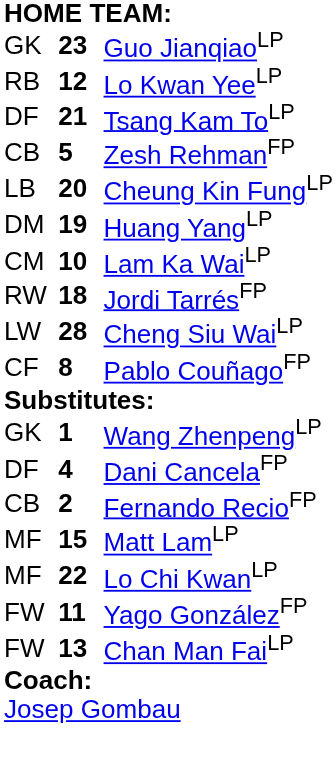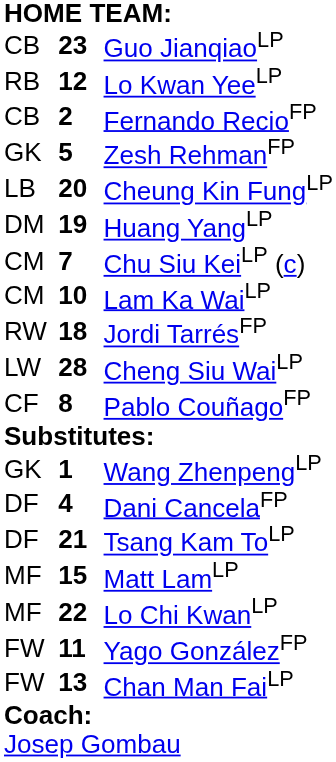 <table style="font-size: 90%" cellspacing="0" cellpadding="0">
 <tr>
 <td colspan="4"><strong>HOME TEAM:</strong></td>
 </tr>
 <tr>
 <th width="30"></th>
 <th width="25"></th>
 </tr>
 <tr>
-<td>GK</td>
+<td>CB</td>
 <td><strong>23</strong></td>
 <td> <a href='#'>Guo Jianqiao</a><sup>LP</sup></td>
 <td></td>
 <td></td>
 </tr>
 <tr>
 <td>RB</td>
 <td><strong>12</strong></td>
 <td> <a href='#'>Lo Kwan Yee</a><sup>LP</sup></td>
 <td></td>
 <td></td>
 </tr>
 <tr>
-<td>DF</td>
-<td><strong>21</strong></td>
-<td> <a href='#'>Tsang Kam To</a><sup>LP</sup></td>
+<td>CB</td>
+<td><strong>2</strong></td>
+<td> <a href='#'>Fernando Recio</a><sup>FP</sup></td>
 <td></td>
 <td></td>
 </tr>
 <tr>
-<td>CB</td>
+<td>GK</td>
 <td><strong>5</strong></td>
 <td> <a href='#'>Zesh Rehman</a><sup>FP</sup></td>
 <td></td>
 <td></td>
 </tr>
 <tr>
 <td>LB</td>
 <td><strong>20</strong></td>
 <td> <a href='#'>Cheung Kin Fung</a><sup>LP</sup></td>
 <td></td>
 <td></td>
 </tr>
 <tr>
 <td>DM</td>
 <td><strong>19</strong></td>
 <td> <a href='#'>Huang Yang</a><sup>LP</sup></td>
+<td></td>
+<td></td>
+</tr>
+<tr>
+<td>CM</td>
+<td><strong>7</strong></td>
+<td> <a href='#'>Chu Siu Kei</a><sup>LP</sup> (<a href='#'>c</a>)</td>
 <td></td>
 <td></td>
 </tr>
 <tr>
 <td>CM</td>
 <td><strong>10</strong></td>
 <td> <a href='#'>Lam Ka Wai</a><sup>LP</sup></td>
 <td></td>
 <td></td>
 </tr>
 <tr>
 <td>RW</td>
 <td><strong>18</strong></td>
 <td> <a href='#'>Jordi Tarrés</a><sup>FP</sup></td>
 <td></td>
 <td></td>
 </tr>
 <tr>
 <td>LW</td>
 <td><strong>28</strong></td>
 <td> <a href='#'>Cheng Siu Wai</a><sup>LP</sup></td>
 <td></td>
 <td></td>
 </tr>
 <tr>
 <td>CF</td>
 <td><strong>8</strong></td>
 <td> <a href='#'>Pablo Couñago</a><sup>FP</sup></td>
 <td></td>
 <td></td>
 </tr>
 <tr>
 <td colspan=4><strong>Substitutes:</strong></td>
 </tr>
 <tr>
 <td>GK</td>
 <td><strong>1</strong></td>
 <td> <a href='#'>Wang Zhenpeng</a><sup>LP</sup></td>
 <td></td>
 <td></td>
 </tr>
 <tr>
 <td>DF</td>
 <td><strong>4</strong></td>
 <td> <a href='#'>Dani Cancela</a><sup>FP</sup></td>
 <td></td>
 <td></td>
 </tr>
 <tr>
-<td>CB</td>
-<td><strong>2</strong></td>
-<td> <a href='#'>Fernando Recio</a><sup>FP</sup></td>
+<td>DF</td>
+<td><strong>21</strong></td>
+<td> <a href='#'>Tsang Kam To</a><sup>LP</sup></td>
 <td></td>
 <td></td>
 </tr>
 <tr>
 <td>MF</td>
 <td><strong>15</strong></td>
 <td> <a href='#'>Matt Lam</a><sup>LP</sup></td>
 <td></td>
 <td></td>
 </tr>
 <tr>
 <td>MF</td>
 <td><strong>22</strong></td>
 <td> <a href='#'>Lo Chi Kwan</a><sup>LP</sup></td>
 <td></td>
 <td></td>
 </tr>
 <tr>
 <td>FW</td>
 <td><strong>11</strong></td>
 <td> <a href='#'>Yago González</a><sup>FP</sup></td>
 <td></td>
 <td></td>
 </tr>
 <tr>
 <td>FW</td>
 <td><strong>13</strong></td>
 <td> <a href='#'>Chan Man Fai</a><sup>LP</sup></td>
 <td></td>
 <td></td>
 </tr>
 <tr>
 <td colspan=4><strong>Coach:</strong></td>
 </tr>
 <tr>
 <td colspan="4"> <a href='#'>Josep Gombau</a></td>
 </tr>
 </table>
